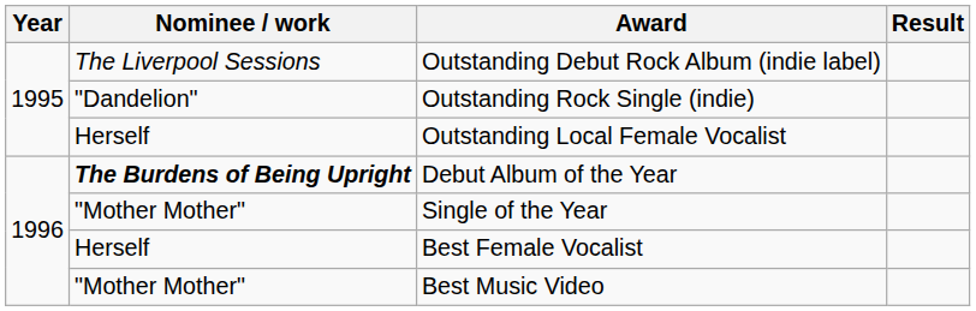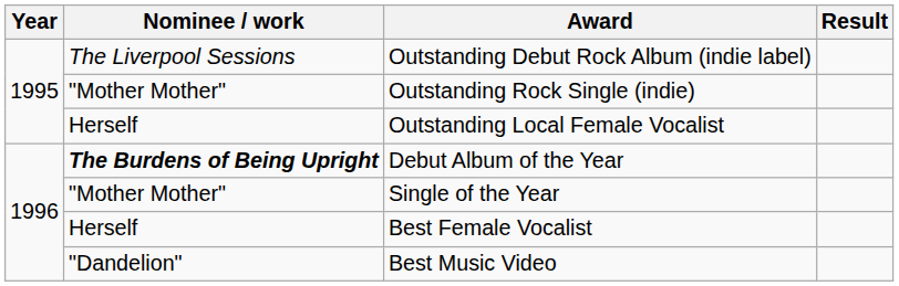 <table class="wikitable">
 <tr>
 <th>Year</th>
 <th>Nominee / work</th>
 <th>Award</th>
 <th>Result</th>
 </tr>
 <tr>
 <td rowspan="3">1995</td>
 <td><em>The Liverpool Sessions</em></td>
 <td>Outstanding Debut Rock Album (indie label)</td>
 <td></td>
 </tr>
 <tr>
-<td>"Dandelion"</td>
+<td>"Mother Mother"</td>
 <td>Outstanding Rock Single (indie)</td>
 <td></td>
 </tr>
 <tr>
 <td>Herself</td>
 <td>Outstanding Local Female Vocalist</td>
 <td></td>
 </tr>
 <tr>
 <td rowspan="4">1996</td>
 <td><strong><em>The Burdens of Being Upright</em></strong></td>
 <td>Debut Album of the Year</td>
 <td></td>
 </tr>
 <tr>
 <td>"Mother Mother"</td>
 <td>Single of the Year</td>
 <td></td>
 </tr>
 <tr>
 <td>Herself</td>
 <td>Best Female Vocalist</td>
 <td></td>
 </tr>
 <tr>
-<td>"Mother Mother"</td>
+<td>"Dandelion"</td>
 <td>Best Music Video</td>
 <td></td>
 </tr>
 </table>
